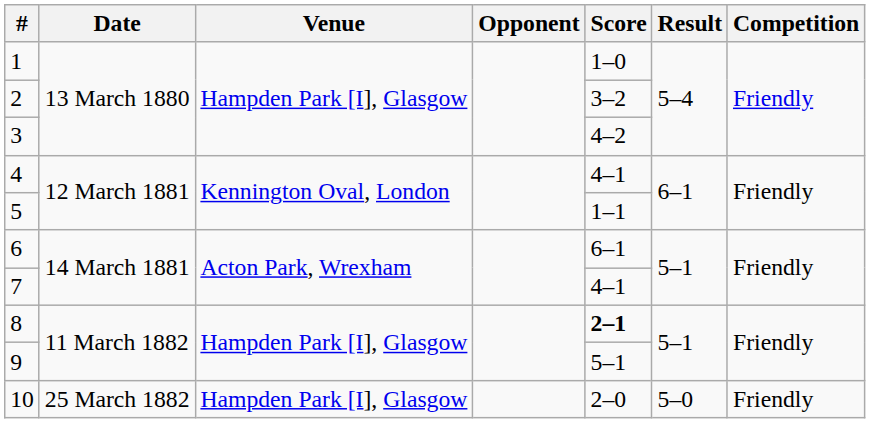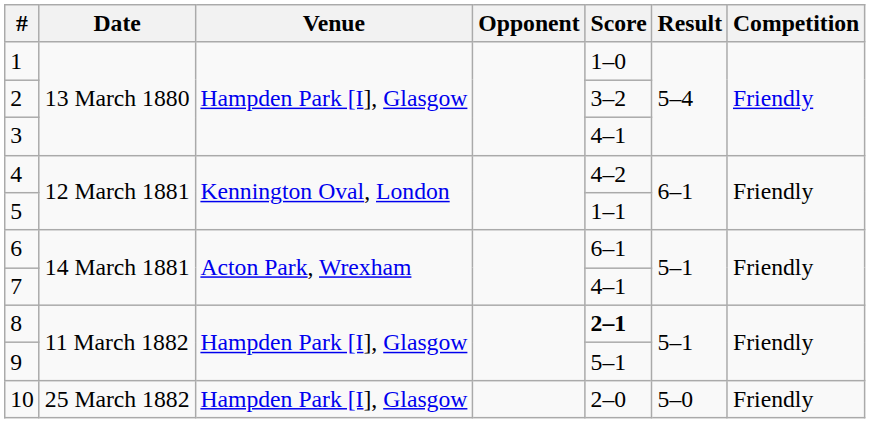 <table class="wikitable">
 <tr>
 <th>#</th>
 <th>Date</th>
 <th>Venue</th>
 <th>Opponent</th>
 <th>Score</th>
 <th>Result</th>
 <th>Competition</th>
 </tr>
 <tr>
 <td>1</td>
 <td rowspan=3>13 March 1880</td>
 <td rowspan=3><a href='#'>Hampden Park [I</a>], <a href='#'>Glasgow</a></td>
 <td rowspan=3></td>
 <td>1–0</td>
 <td rowspan=3>5–4</td>
 <td rowspan=3><a href='#'>Friendly</a></td>
 </tr>
 <tr>
 <td>2</td>
 <td>3–2</td>
 </tr>
 <tr>
 <td>3</td>
-<td>4–2</td>
+<td>4–1</td>
 </tr>
 <tr>
 <td>4</td>
 <td rowspan=2>12 March 1881</td>
 <td rowspan=2><a href='#'>Kennington Oval</a>, <a href='#'>London</a></td>
 <td rowspan=2></td>
-<td>4–1</td>
+<td>4–2</td>
 <td rowspan=2>6–1</td>
 <td rowspan=2>Friendly</td>
 </tr>
 <tr>
 <td>5</td>
 <td>1–1</td>
 </tr>
 <tr>
 <td>6</td>
 <td rowspan=2>14 March 1881</td>
 <td rowspan=2><a href='#'>Acton Park</a>, <a href='#'>Wrexham</a></td>
 <td rowspan=2></td>
 <td>6–1</td>
 <td rowspan=2>5–1</td>
 <td rowspan=2>Friendly</td>
 </tr>
 <tr>
 <td>7</td>
 <td>4–1</td>
 </tr>
 <tr>
 <td>8</td>
 <td rowspan=2>11 March 1882</td>
 <td rowspan=2><a href='#'>Hampden Park [I</a>], <a href='#'>Glasgow</a></td>
 <td rowspan=2></td>
 <td><strong>2–1</strong></td>
 <td rowspan=2>5–1</td>
 <td rowspan=2>Friendly</td>
 </tr>
 <tr>
 <td>9</td>
 <td>5–1</td>
 </tr>
 <tr>
 <td>10</td>
 <td>25 March 1882</td>
 <td><a href='#'>Hampden Park [I</a>], <a href='#'>Glasgow</a></td>
 <td></td>
 <td>2–0</td>
 <td>5–0</td>
 <td>Friendly</td>
 </tr>
 </table>
